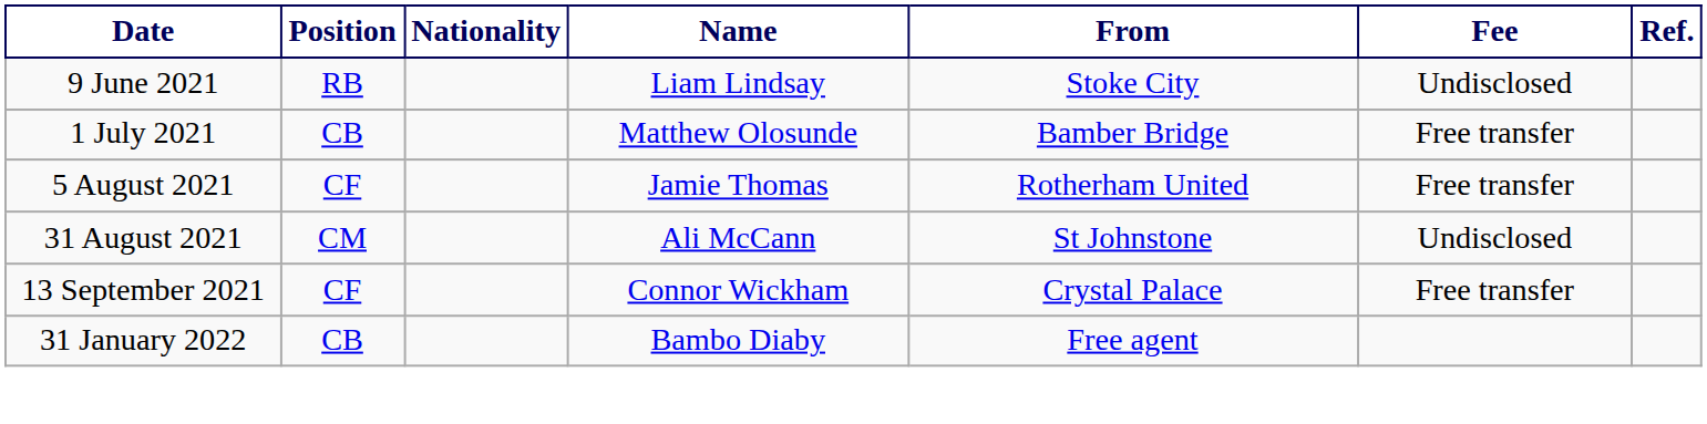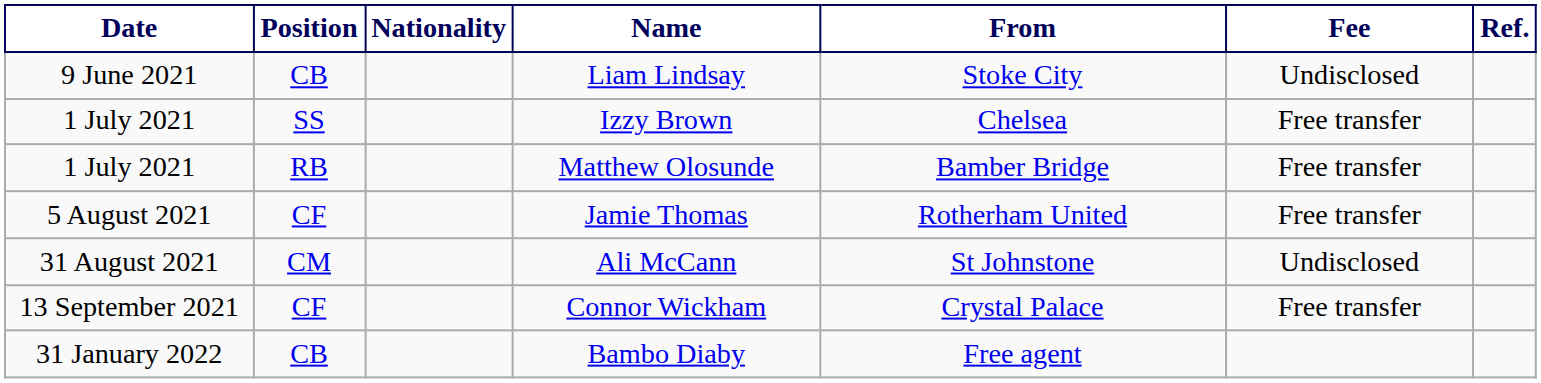 <table class="wikitable"  style="text-align:center; font-size:90%; ">
 <tr>
 <th style="background:#ffffff;color:#00005a;border:1px solid #000056; width:120px;">Date</th>
 <th style="background:#ffffff;color:#00005a;border:1px solid #000056; width:50px;">Position</th>
 <th style="background:#ffffff;color:#00005a;border:1px solid #000056; width:50px;">Nationality</th>
 <th style="background:#ffffff;color:#00005a;border:1px solid #000056; width:150px;">Name</th>
 <th style="background:#ffffff;color:#00005a;border:1px solid #000056; width:200px;">From</th>
 <th style="background:#ffffff;color:#00005a;border:1px solid #000056; width:120px;">Fee</th>
 <th style="background:#ffffff;color:#00005a;border:1px solid #000056; width:25px;">Ref.</th>
 </tr>
 <tr>
 <td>9 June 2021</td>
-<td><a href='#'>RB</a></td>
+<td><a href='#'>CB</a></td>
 <td></td>
 <td><a href='#'>Liam Lindsay</a></td>
 <td> <a href='#'>Stoke City</a></td>
 <td>Undisclosed</td>
 <td></td>
 </tr>
 <tr>
 <td>1 July 2021</td>
-<td><a href='#'>CB</a></td>
+<td><a href='#'>SS</a></td>
+<td></td>
+<td><a href='#'>Izzy Brown</a></td>
+<td> <a href='#'>Chelsea</a></td>
+<td>Free transfer</td>
+<td></td>
+</tr>
+<tr>
+<td>1 July 2021</td>
+<td><a href='#'>RB</a></td>
 <td></td>
 <td><a href='#'>Matthew Olosunde</a></td>
 <td> <a href='#'>Bamber Bridge</a></td>
 <td>Free transfer</td>
 <td></td>
 </tr>
 <tr>
 <td>5 August 2021</td>
 <td><a href='#'>CF</a></td>
 <td></td>
 <td><a href='#'>Jamie Thomas</a></td>
 <td> <a href='#'>Rotherham United</a></td>
 <td>Free transfer</td>
 <td></td>
 </tr>
 <tr>
 <td>31 August 2021</td>
 <td><a href='#'>CM</a></td>
 <td></td>
 <td><a href='#'>Ali McCann</a></td>
 <td> <a href='#'>St Johnstone</a></td>
 <td>Undisclosed</td>
 <td></td>
 </tr>
 <tr>
 <td>13 September 2021</td>
 <td><a href='#'>CF</a></td>
 <td></td>
 <td><a href='#'>Connor Wickham</a></td>
 <td> <a href='#'>Crystal Palace</a></td>
 <td>Free transfer</td>
 <td></td>
 </tr>
 <tr>
 <td>31 January 2022</td>
 <td><a href='#'>CB</a></td>
 <td></td>
 <td><a href='#'>Bambo Diaby</a></td>
 <td> <a href='#'>Free agent</a></td>
 <td></td>
 <td></td>
 </tr>
 </table>
